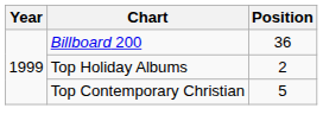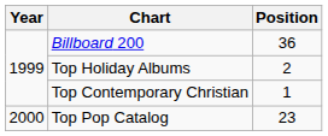 <table class="wikitable">
 <tr>
 <th>Year</th>
 <th>Chart</th>
 <th>Position</th>
 </tr>
 <tr>
 <td rowspan="3">1999</td>
 <td><a href='#'><em>Billboard</em> 200</a></td>
 <td align="center">36</td>
 </tr>
 <tr>
 <td>Top Holiday Albums</td>
 <td align="center">2</td>
 </tr>
 <tr>
 <td>Top Contemporary Christian</td>
-<td align="center">5</td>
+<td align="center">1</td>
+</tr>
+<tr>
+<td>2000</td>
+<td>Top Pop Catalog</td>
+<td align="center">23</td>
 </tr>
 </table>
